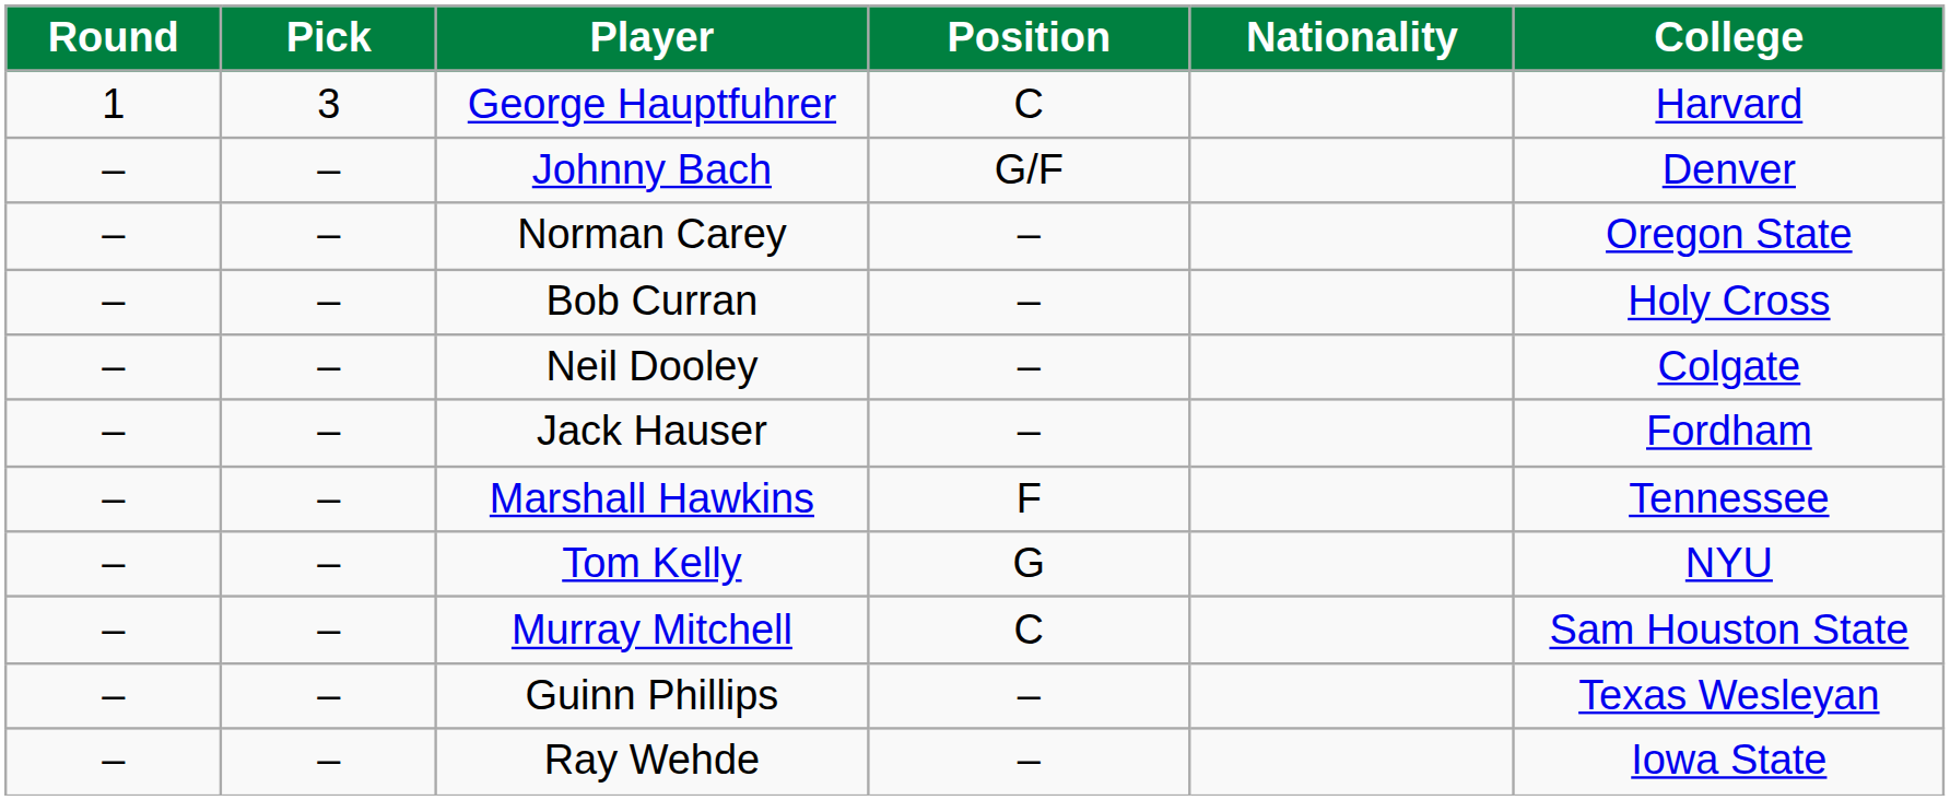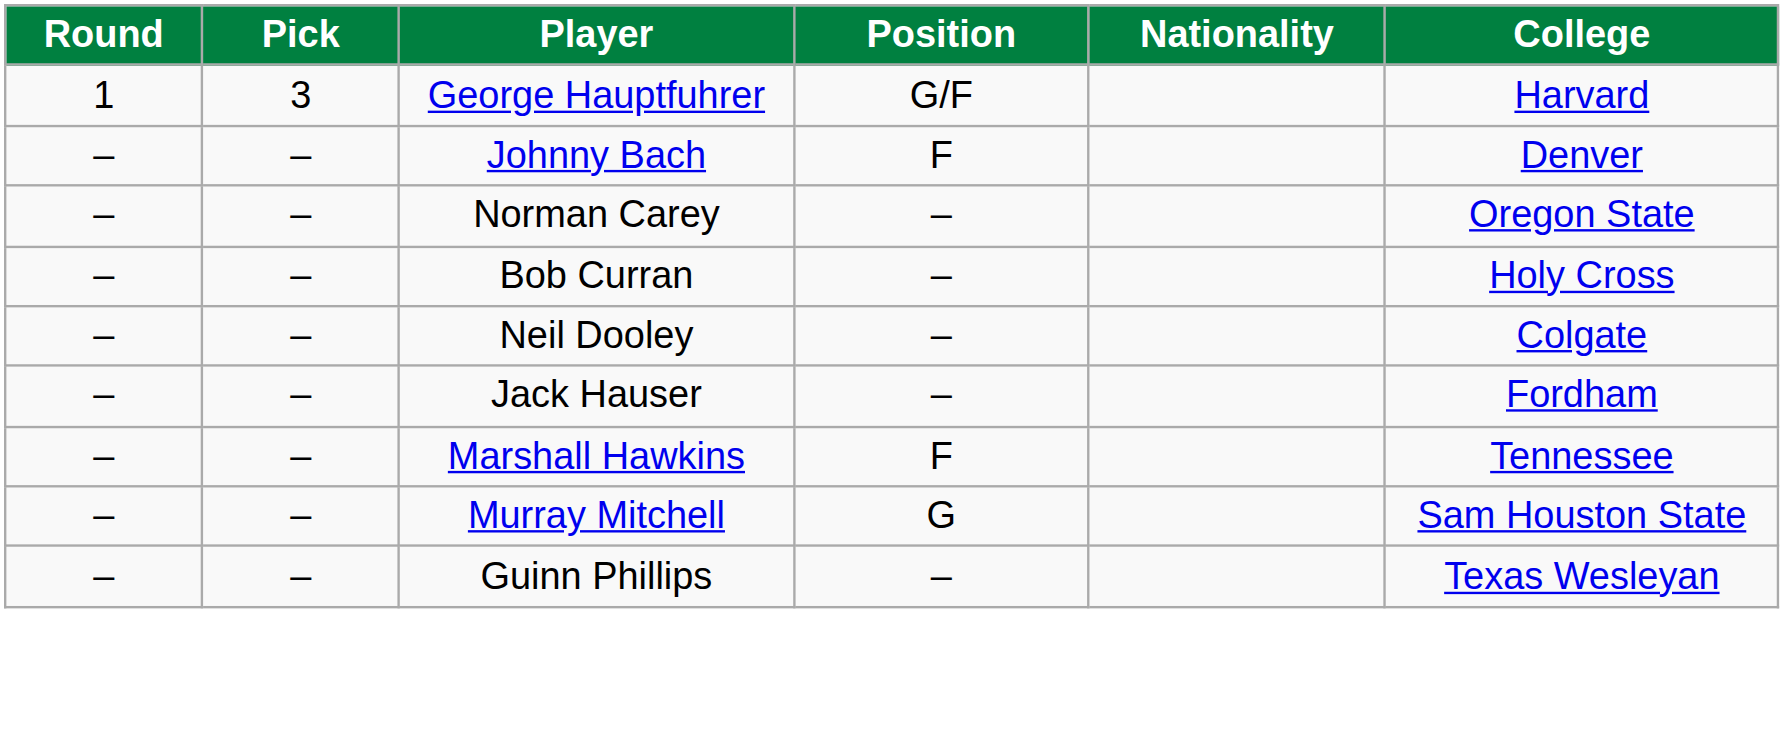 <table class="wikitable sortable sortable">
 <tr>
 <th style="background:#008040; color:white" width="10%">Round</th>
 <th style="background:#008040; color:white" width="10%">Pick</th>
 <th style="background:#008040; color:white" width="20%">Player</th>
 <th style="background:#008040; color:white" width="15%">Position</th>
 <th style="background:#008040; color:white" width="15%">Nationality</th>
 <th style="background:#008040; color:white" width="20%">College</th>
 </tr>
 <tr align="center">
 <td>1</td>
 <td>3</td>
 <td><a href='#'>George Hauptfuhrer</a></td>
-<td>C</td>
+<td>G/F</td>
 <td></td>
 <td><a href='#'>Harvard</a></td>
 </tr>
 <tr align="center">
 <td>–</td>
 <td>–</td>
 <td><a href='#'>Johnny Bach</a></td>
-<td>G/F</td>
+<td>F</td>
 <td></td>
 <td><a href='#'>Denver</a></td>
 </tr>
 <tr align="center">
 <td>–</td>
 <td>–</td>
 <td>Norman Carey</td>
 <td>–</td>
 <td></td>
 <td><a href='#'>Oregon State</a></td>
 </tr>
 <tr align="center">
 <td>–</td>
 <td>–</td>
 <td>Bob Curran</td>
 <td>–</td>
 <td></td>
 <td><a href='#'>Holy Cross</a></td>
 </tr>
 <tr align="center">
 <td>–</td>
 <td>–</td>
 <td>Neil Dooley</td>
 <td>–</td>
 <td></td>
 <td><a href='#'>Colgate</a></td>
 </tr>
 <tr align="center">
 <td>–</td>
 <td>–</td>
 <td>Jack Hauser</td>
 <td>–</td>
 <td></td>
 <td><a href='#'>Fordham</a></td>
 </tr>
 <tr align="center">
 <td>–</td>
 <td>–</td>
 <td><a href='#'>Marshall Hawkins</a></td>
 <td>F</td>
 <td></td>
 <td><a href='#'>Tennessee</a></td>
 </tr>
 <tr align="center">
 <td>–</td>
 <td>–</td>
-<td><a href='#'>Tom Kelly</a></td>
+<td><a href='#'>Murray Mitchell</a></td>
 <td>G</td>
-<td></td>
-<td><a href='#'>NYU</a></td>
-</tr>
-<tr align="center">
-<td>–</td>
-<td>–</td>
-<td><a href='#'>Murray Mitchell</a></td>
-<td>C</td>
 <td></td>
 <td><a href='#'>Sam Houston State</a></td>
 </tr>
 <tr align="center">
 <td>–</td>
 <td>–</td>
 <td>Guinn Phillips</td>
 <td>–</td>
 <td></td>
 <td><a href='#'>Texas Wesleyan</a></td>
 </tr>
-<tr align="center">
-<td>–</td>
-<td>–</td>
-<td>Ray Wehde</td>
-<td>–</td>
-<td></td>
-<td><a href='#'>Iowa State</a></td>
-</tr>
 </table>
